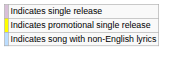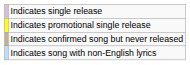 <table class="wikitable" style="font-size:90%;">
 <tr>
 <td style="background-color:#D8BFD8"> </td>
 <td>Indicates single release</td>
 </tr>
 <tr>
 <td style="background-color:#ffff00"> </td>
 <td>Indicates promotional single release</td>
 </tr>
 <tr>
+<td style="background-color:#C3B091"> </td>
+<td>Indicates confirmed song but never released</td>
+</tr>
+<tr>
 <td style="background-color:#bbddff"></td>
 <td>Indicates song with non-English lyrics</td>
 </tr>
 </table>
